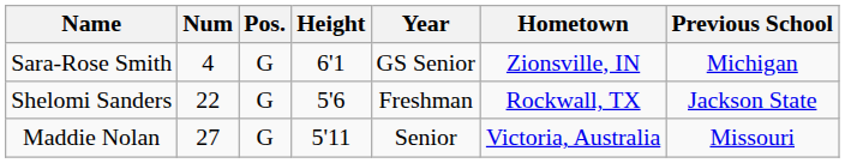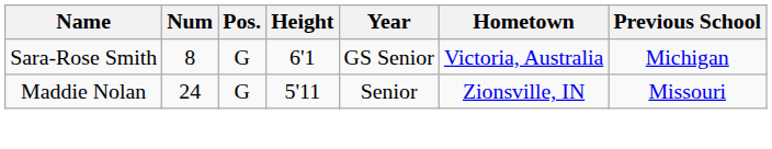 <table class="wikitable sortable sortable" style="text-align: center">
 <tr align=center>
 <th style=>Name</th>
 <th style=>Num</th>
 <th style=>Pos.</th>
 <th style=>Height</th>
 <th style=>Year</th>
 <th style=>Hometown</th>
 <th style=>Previous School</th>
 </tr>
 <tr>
 <td>Sara-Rose Smith</td>
-<td>4</td>
+<td>8</td>
 <td>G</td>
 <td>6'1</td>
 <td>GS Senior</td>
-<td><a href='#'>Zionsville, IN</a></td>
+<td><a href='#'>Victoria, Australia</a></td>
 <td><a href='#'>Michigan</a></td>
 </tr>
 <tr>
-<td>Shelomi Sanders</td>
-<td>22</td>
-<td>G</td>
-<td>5'6</td>
-<td> Freshman</td>
-<td><a href='#'>Rockwall, TX</a></td>
-<td><a href='#'>Jackson State</a></td>
-</tr>
-<tr>
 <td>Maddie Nolan</td>
-<td>27</td>
+<td>24</td>
 <td>G</td>
 <td>5'11</td>
 <td>Senior</td>
-<td><a href='#'>Victoria, Australia</a></td>
+<td><a href='#'>Zionsville, IN</a></td>
 <td><a href='#'>Missouri</a></td>
 </tr>
 </table>
